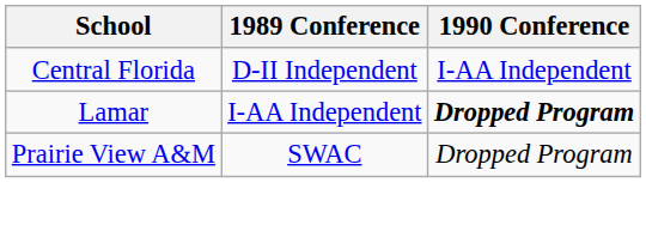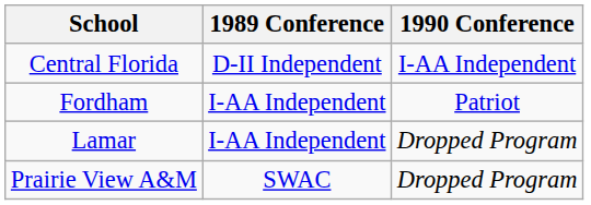 <table class="wikitable sortable">
 <tr>
 <th>School</th>
 <th>1989 Conference</th>
 <th>1990 Conference</th>
 </tr>
 <tr style="text-align:center;">
 <td><a href='#'>Central Florida</a></td>
 <td><a href='#'>D-II Independent</a></td>
 <td><a href='#'>I-AA Independent</a></td>
 </tr>
 <tr style="text-align:center;">
+<td><a href='#'>Fordham</a></td>
+<td><a href='#'>I-AA Independent</a></td>
+<td><a href='#'>Patriot</a></td>
+</tr>
+<tr style="text-align:center;">
 <td><a href='#'>Lamar</a></td>
 <td><a href='#'>I-AA Independent</a></td>
-<td><strong><em>Dropped Program</em></strong></td>
+<td><em>Dropped Program</em></td>
 </tr>
 <tr style="text-align:center;">
 <td><a href='#'>Prairie View A&M</a></td>
 <td><a href='#'>SWAC</a></td>
 <td><em>Dropped Program</em></td>
 </tr>
 </table>
